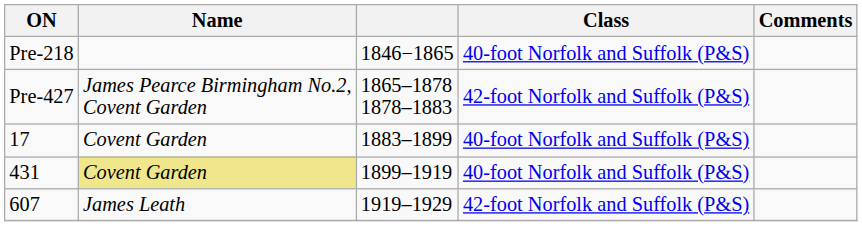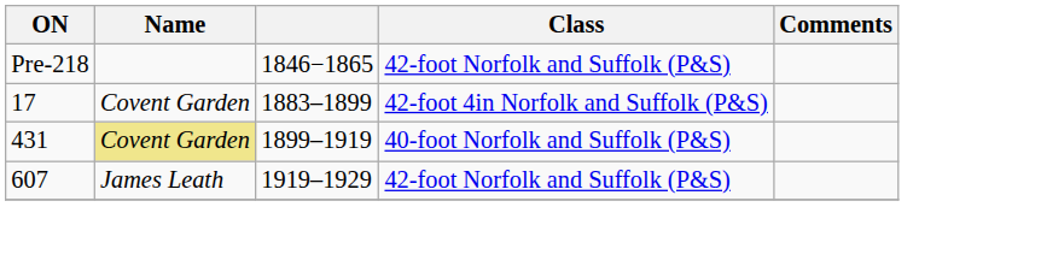 <table class="wikitable">
 <tr>
 <th>ON</th>
 <th>Name</th>
 <th></th>
 <th>Class</th>
 <th>Comments</th>
 </tr>
 <tr>
 <td>Pre-218</td>
 <td></td>
 <td>1846−1865</td>
-<td><a href='#'>40-foot Norfolk and Suffolk (P&S)</a></td>
-<td></td>
-</tr>
-<tr>
-<td>Pre-427</td>
-<td><em>James Pearce Birmingham No.2</em>,<br><em>Covent Garden</em></td>
-<td>1865–1878<br>1878–1883</td>
 <td><a href='#'>42-foot Norfolk and Suffolk (P&S)</a></td>
 <td></td>
 </tr>
 <tr>
 <td>17</td>
 <td><em>Covent Garden</em></td>
 <td>1883–1899</td>
-<td><a href='#'>40-foot Norfolk and Suffolk (P&S)</a></td>
+<td><a href='#'>42-foot 4in Norfolk and Suffolk (P&S)</a></td>
 <td></td>
 </tr>
 <tr>
 <td>431</td>
 <td style="background: khaki;"><em>Covent Garden</em></td>
 <td>1899–1919</td>
 <td><a href='#'>40-foot Norfolk and Suffolk (P&S)</a></td>
 <td></td>
 </tr>
 <tr>
 <td>607</td>
 <td><em>James Leath</em></td>
 <td>1919–1929</td>
 <td><a href='#'>42-foot Norfolk and Suffolk (P&S)</a></td>
 <td></td>
 </tr>
 <tr>
 </tr>
 </table>
